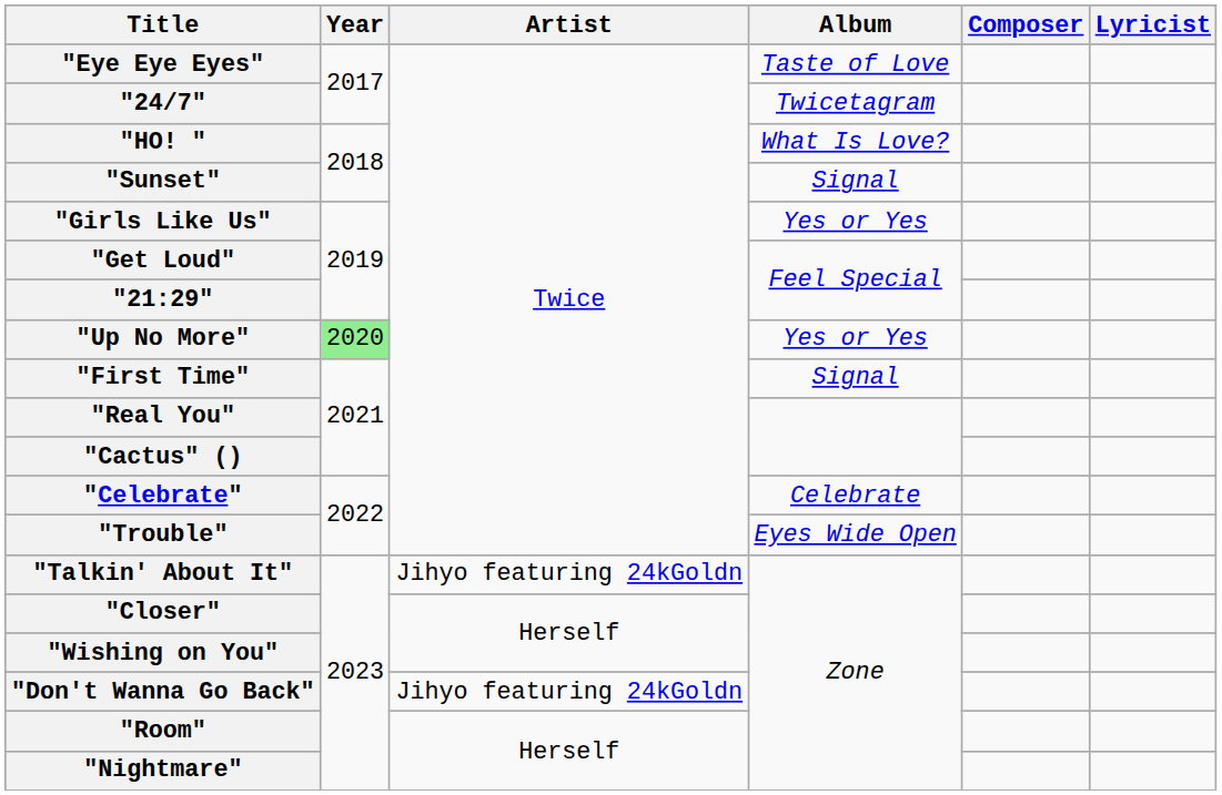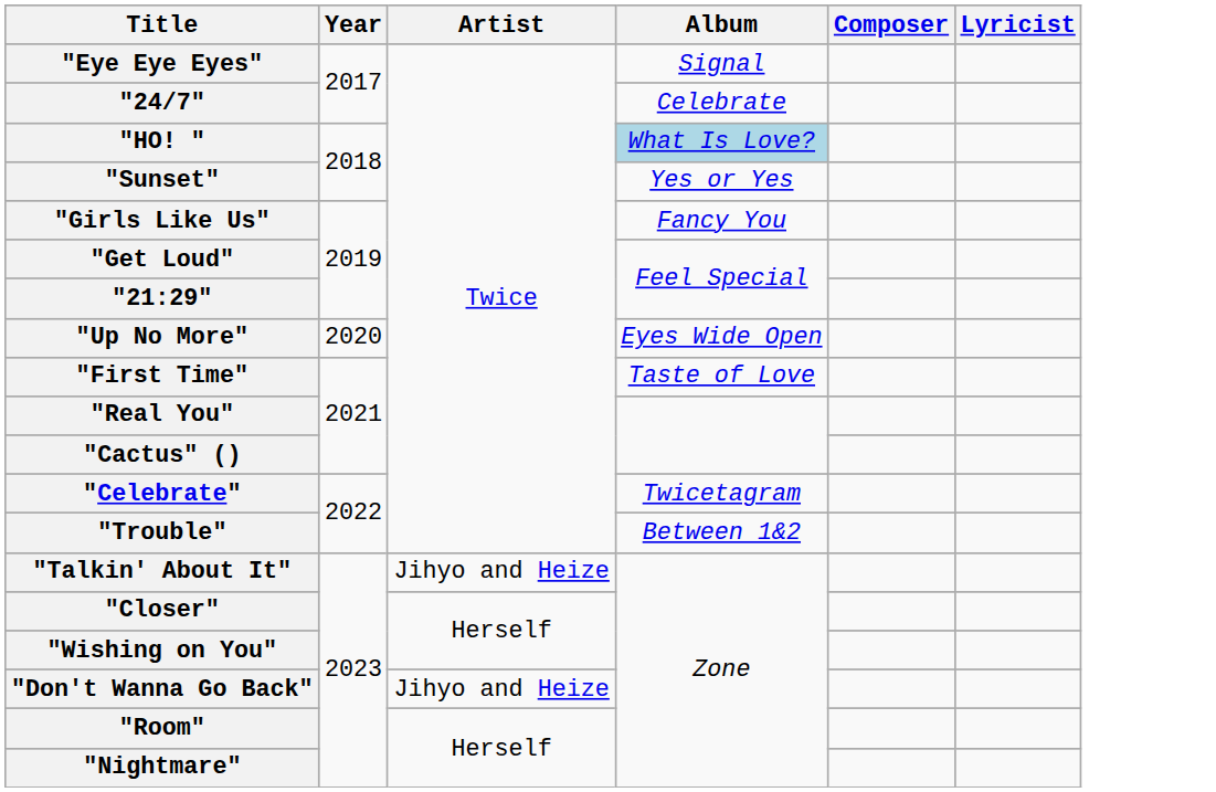 <table class="wikitable plainrowheaders" style="text-align:center">
 <tr>
 <th scope="col">Title</th>
 <th scope="col">Year</th>
 <th scope="col">Artist</th>
 <th scope="col">Album</th>
 <th scope="col"><a href='#'>Composer</a></th>
 <th scope="col"><a href='#'>Lyricist</a></th>
 </tr>
 <tr>
 <th scope="row">"Eye Eye Eyes"</th>
 <td rowspan="2">2017</td>
 <td rowspan="13"><a href='#'>Twice</a></td>
-<td><em><a href='#'>Taste of Love</a></em></td>
+<td><em><a href='#'>Signal</a></em></td>
 <td></td>
 <td></td>
 </tr>
 <tr>
 <th scope="row">"24/7"</th>
-<td><em><a href='#'>Twicetagram</a></em></td>
+<td><em><a href='#'>Celebrate</a></em></td>
 <td></td>
 <td></td>
 </tr>
 <tr>
 <th scope="row">"HO! "</th>
 <td rowspan="2">2018</td>
-<td><em><a href='#'>What Is Love?</a></em></td>
+<td style="background: lightblue;"><em><a href='#'>What Is Love?</a></em></td>
 <td></td>
 <td></td>
 </tr>
 <tr>
 <th scope="row">"Sunset"</th>
-<td><em><a href='#'>Signal</a></em></td>
+<td><em><a href='#'>Yes or Yes</a></em></td>
 <td></td>
 <td></td>
 </tr>
 <tr>
 <th scope="row">"Girls Like Us"</th>
 <td rowspan="3">2019</td>
-<td><em><a href='#'>Yes or Yes</a></em></td>
+<td><em><a href='#'>Fancy You</a></em></td>
 <td></td>
 <td></td>
 </tr>
 <tr>
 <th scope="row">"Get Loud"</th>
 <td rowspan="2"><em><a href='#'>Feel Special</a></em></td>
 <td></td>
 <td></td>
 </tr>
 <tr>
 <th scope="row">"21:29"</th>
 <td></td>
 <td></td>
 </tr>
 <tr>
 <th scope="row">"Up No More"</th>
-<td style="background: lightgreen;">2020</td>
-<td><em><a href='#'>Yes or Yes</a></em></td>
+<td>2020</td>
+<td><em><a href='#'>Eyes Wide Open</a></em></td>
 <td></td>
 <td></td>
 </tr>
 <tr>
 <th scope="row">"First Time"</th>
 <td rowspan="3">2021</td>
-<td><em><a href='#'>Signal</a></em></td>
+<td><em><a href='#'>Taste of Love</a></em></td>
 <td></td>
 <td></td>
 </tr>
 <tr>
 <th scope="row">"Real You"</th>
 <td rowspan="2"></td>
 <td></td>
 <td></td>
 </tr>
 <tr>
 <th scope="row">"Cactus" ()</th>
 <td></td>
 <td></td>
 </tr>
 <tr>
 <th scope="row">"<a href='#'>Celebrate</a>"</th>
 <td rowspan="2">2022</td>
-<td><em><a href='#'>Celebrate</a></em></td>
+<td><em><a href='#'>Twicetagram</a></em></td>
 <td></td>
 <td></td>
 </tr>
 <tr>
 <th scope="row">"Trouble"</th>
-<td><em><a href='#'>Eyes Wide Open</a></em></td>
+<td><em><a href='#'>Between 1&2</a></em></td>
 <td></td>
 <td></td>
 </tr>
 <tr>
 <th scope="row">"Talkin' About It"</th>
 <td rowspan="6">2023</td>
-<td>Jihyo featuring <a href='#'>24kGoldn</a></td>
+<td>Jihyo and <a href='#'>Heize</a></td>
 <td rowspan="6"><em>Zone</em></td>
 <td></td>
 <td></td>
 </tr>
 <tr>
 <th scope="row">"Closer"</th>
 <td rowspan="2">Herself</td>
 <td></td>
 <td></td>
 </tr>
 <tr>
 <th scope="row">"Wishing on You"</th>
 <td></td>
 <td></td>
 </tr>
 <tr>
 <th scope="row">"Don't Wanna Go Back"</th>
-<td>Jihyo featuring <a href='#'>24kGoldn</a></td>
+<td>Jihyo and <a href='#'>Heize</a></td>
 <td></td>
 <td></td>
 </tr>
 <tr>
 <th scope="row">"Room"</th>
 <td rowspan="2">Herself</td>
 <td></td>
 <td></td>
 </tr>
 <tr>
 <th scope="row">"Nightmare"</th>
 <td></td>
 <td></td>
 </tr>
 </table>
